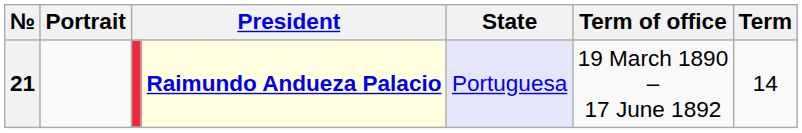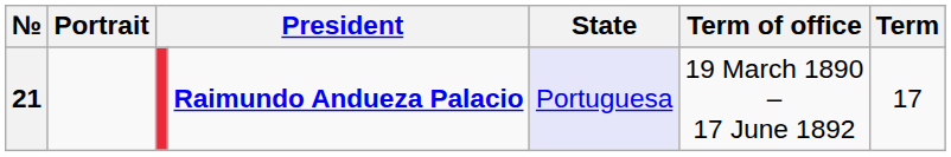 <table class="wikitable sortable" style="text-align: center;">
 <tr>
 <th>№<br></th>
 <th>Portrait</th>
 <th colspan="2" style="width:120px;"><a href='#'>President</a><br> </th>
 <th>State</th>
 <th>Term of office</th>
 <th>Term<br></th>
 </tr>
 <tr>
 <th style="text-align:center;">21</th>
 <td style="text-align:center;"></td>
 <td style="background:#ed2939; text-align:center;"></td>
-<td style="background: lightyellow; text-align:center;"><strong><a href='#'>Raimundo Andueza Palacio</a></strong><br> </td>
+<td style="text-align:center;"><strong><a href='#'>Raimundo Andueza Palacio</a></strong><br> </td>
 <td style="background: lavender; text-align:center;"><a href='#'>Portuguesa</a></td>
 <td style="text-align:center;">19 March 1890<br>–<br>17 June 1892</td>
-<td style="text-align:center;">14<br> </td>
+<td style="text-align:center;">17<br> </td>
 </tr>
 </table>
